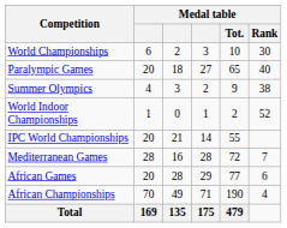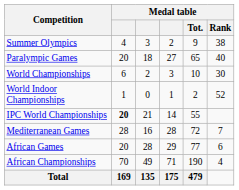 <table class="wikitable" width=40% style="font-size:90%; text-align:center;">
 <tr>
 <th rowspan=2>Competition</th>
 <th colspan=5>Medal table</th>
 </tr>
 <tr>
 <th width=30></th>
 <th width=30></th>
 <th width=30></th>
 <th width=30>Tot.</th>
 <th width=30>Rank</th>
 </tr>
 <tr>
-<td align=left><a href='#'>World Championships</a></td>
-<td>6</td>
+<td align=left><a href='#'>Summer Olympics</a></td>
+<td>4</td>
+<td>3</td>
 <td>2</td>
-<td>3</td>
-<td>10</td>
-<td>30</td>
+<td>9</td>
+<td>38</td>
 </tr>
 <tr>
 <td align=left><a href='#'>Paralympic Games</a></td>
 <td>20</td>
 <td>18</td>
 <td>27</td>
 <td>65</td>
 <td>40</td>
 </tr>
 <tr>
-<td align=left><a href='#'>Summer Olympics</a></td>
-<td>4</td>
+<td align=left><a href='#'>World Championships</a></td>
+<td>6</td>
+<td>2</td>
 <td>3</td>
-<td>2</td>
-<td>9</td>
-<td>38</td>
+<td>10</td>
+<td>30</td>
 </tr>
 <tr>
 <td align=left><a href='#'>World Indoor Championships</a></td>
 <td>1</td>
 <td>0</td>
 <td>1</td>
 <td>2</td>
 <td>52</td>
 </tr>
 <tr>
 <td align=left><a href='#'>IPC World Championships</a></td>
-<td>20</td>
+<td><strong>20</strong></td>
 <td>21</td>
 <td>14</td>
 <td>55</td>
 <td></td>
 </tr>
 <tr>
 <td align=left><a href='#'>Mediterranean Games</a></td>
 <td>28</td>
 <td>16</td>
 <td>28</td>
 <td>72</td>
 <td>7</td>
 </tr>
 <tr>
 <td align=left><a href='#'>African Games</a></td>
 <td>20</td>
 <td>28</td>
 <td>29</td>
 <td>77</td>
 <td>6</td>
 </tr>
 <tr>
 <td align=left><a href='#'>African Championships</a></td>
 <td>70</td>
 <td>49</td>
 <td>71</td>
 <td>190</td>
 <td>4</td>
 </tr>
 <tr>
 <th align=center>Total</th>
 <th>169</th>
 <th>135</th>
 <th>175</th>
 <th>479</th>
 </tr>
 </table>
